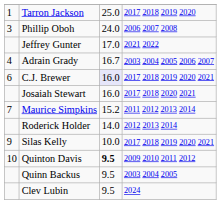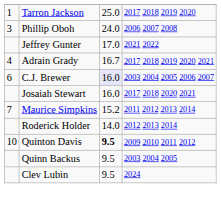 <table class="wikitable">
 <tr>
 </tr>
 <tr>
 <td>1</td>
 <td><a href='#'>Tarron Jackson</a></td>
 <td>25.0</td>
 <td style="font-size:80%;"><a href='#'>2017</a> <a href='#'>2018</a> <a href='#'>2019</a> <a href='#'>2020</a></td>
 </tr>
 <tr>
 <td>3</td>
 <td>Phillip Oboh</td>
 <td>24.0</td>
 <td style="font-size:80%;"><a href='#'>2006</a> <a href='#'>2007</a> <a href='#'>2008</a></td>
 </tr>
 <tr>
 <td></td>
 <td>Jeffrey Gunter</td>
 <td>17.0</td>
 <td style="font-size:80%;"><a href='#'>2021</a> <a href='#'>2022</a></td>
 </tr>
 <tr>
 <td>4</td>
 <td>Adrain Grady</td>
 <td>16.7</td>
-<td style="font-size:80%;"><a href='#'>2003</a> <a href='#'>2004</a> <a href='#'>2005</a> <a href='#'>2006</a> <a href='#'>2007</a></td>
+<td style="font-size:80%;"><a href='#'>2017</a> <a href='#'>2018</a> <a href='#'>2019</a> <a href='#'>2020</a> <a href='#'>2021</a></td>
 </tr>
 <tr>
 <td>6</td>
 <td>C.J. Brewer</td>
 <td style="background: lavender;">16.0</td>
-<td style="font-size:80%;"><a href='#'>2017</a> <a href='#'>2018</a> <a href='#'>2019</a> <a href='#'>2020</a> <a href='#'>2021</a></td>
+<td style="font-size:80%;"><a href='#'>2003</a> <a href='#'>2004</a> <a href='#'>2005</a> <a href='#'>2006</a> <a href='#'>2007</a></td>
 </tr>
 <tr>
 <td></td>
 <td>Josaiah Stewart</td>
 <td>16.0</td>
 <td style="font-size:80%;"><a href='#'>2017</a> <a href='#'>2018</a> <a href='#'>2020</a> <a href='#'>2021</a></td>
 </tr>
 <tr>
 <td>7</td>
 <td><a href='#'>Maurice Simpkins</a></td>
 <td>15.2</td>
 <td style="font-size:80%;"><a href='#'>2011</a> <a href='#'>2012</a> <a href='#'>2013</a> <a href='#'>2014</a></td>
 </tr>
 <tr>
 <td></td>
 <td>Roderick Holder</td>
 <td>14.0</td>
 <td style="font-size:80%;"><a href='#'>2012</a> <a href='#'>2013</a> <a href='#'>2014</a></td>
 </tr>
 <tr>
-<td>9</td>
-<td>Silas Kelly</td>
-<td>10.0</td>
-<td style="font-size:80%;"><a href='#'>2017</a> <a href='#'>2018</a> <a href='#'>2019</a> <a href='#'>2020</a> <a href='#'>2021</a></td>
-</tr>
-<tr>
 <td>10</td>
 <td>Quinton Davis</td>
 <td><strong>9.5</strong></td>
 <td style="font-size:80%;"><a href='#'>2009</a> <a href='#'>2010</a> <a href='#'>2011</a> <a href='#'>2012</a></td>
 </tr>
 <tr>
 <td></td>
 <td>Quinn Backus</td>
 <td>9.5</td>
 <td style="font-size:80%;"><a href='#'>2003</a> <a href='#'>2004</a> <a href='#'>2005</a></td>
 </tr>
 <tr>
 <td></td>
 <td>Clev Lubin</td>
 <td>9.5</td>
 <td style="font-size:80%;"><a href='#'>2024</a></td>
 </tr>
 </table>
